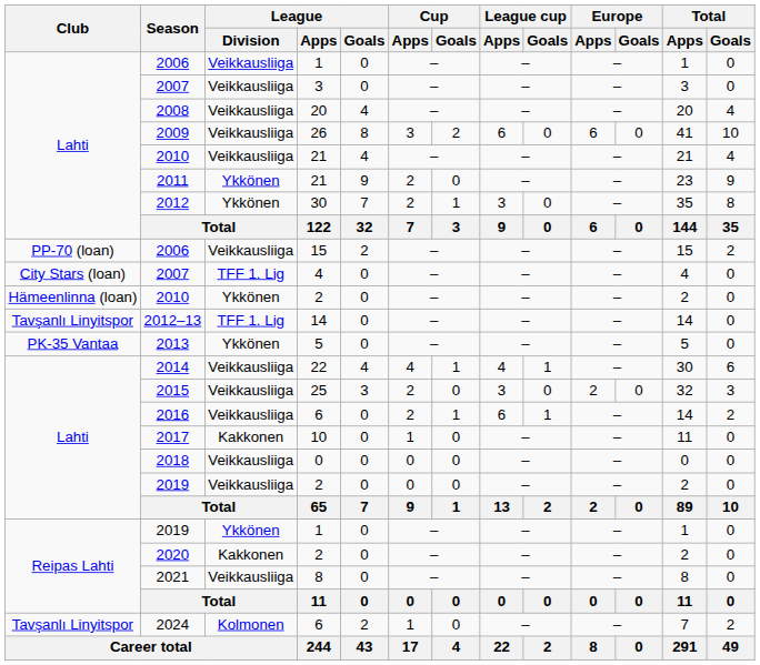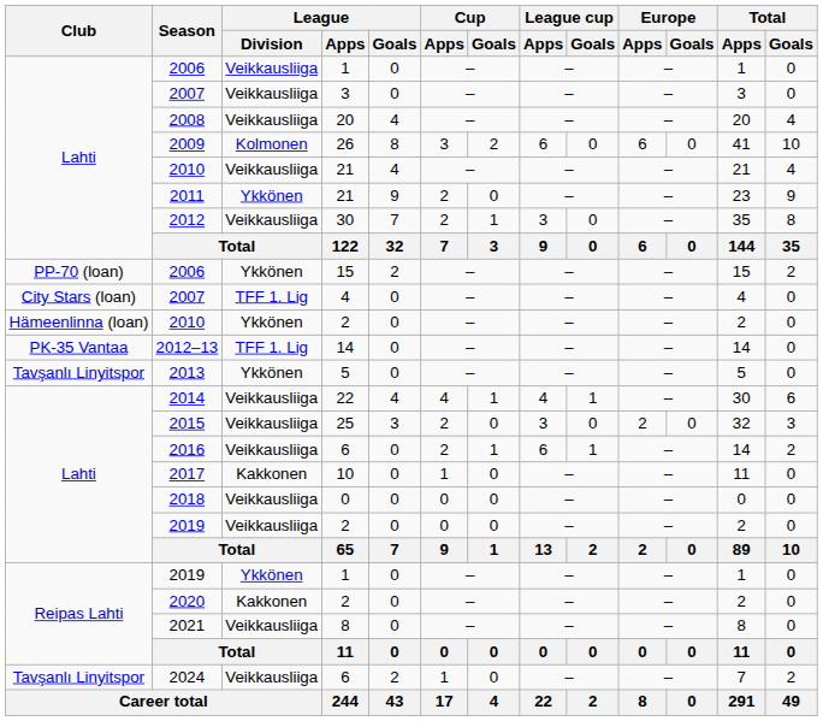 <table class="wikitable" style="text-align:center">
 <tr>
 <th rowspan="2">Club</th>
 <th rowspan="2">Season</th>
 <th colspan="3">League</th>
 <th colspan="2">Cup</th>
 <th colspan="2">League cup</th>
 <th colspan="2">Europe</th>
 <th colspan="2">Total</th>
 </tr>
 <tr>
 <th>Division</th>
 <th>Apps</th>
 <th>Goals</th>
 <th>Apps</th>
 <th>Goals</th>
 <th>Apps</th>
 <th>Goals</th>
 <th>Apps</th>
 <th>Goals</th>
 <th>Apps</th>
 <th>Goals</th>
 </tr>
 <tr>
 <td rowspan=8><a href='#'>Lahti</a></td>
 <td><a href='#'>2006</a></td>
 <td><a href='#'>Veikkausliiga</a></td>
 <td>1</td>
 <td>0</td>
 <td colspan=2>–</td>
 <td colspan=2>–</td>
 <td colspan=2>–</td>
 <td>1</td>
 <td>0</td>
 </tr>
 <tr>
 <td><a href='#'>2007</a></td>
 <td>Veikkausliiga</td>
 <td>3</td>
 <td>0</td>
 <td colspan=2>–</td>
 <td colspan=2>–</td>
 <td colspan=2>–</td>
 <td>3</td>
 <td>0</td>
 </tr>
 <tr>
 <td><a href='#'>2008</a></td>
 <td>Veikkausliiga</td>
 <td>20</td>
 <td>4</td>
 <td colspan=2>–</td>
 <td colspan=2>–</td>
 <td colspan=2>–</td>
 <td>20</td>
 <td>4</td>
 </tr>
 <tr>
 <td><a href='#'>2009</a></td>
-<td>Veikkausliiga</td>
+<td><a href='#'>Kolmonen</a></td>
 <td>26</td>
 <td>8</td>
 <td>3</td>
 <td>2</td>
 <td>6</td>
 <td>0</td>
 <td>6</td>
 <td>0</td>
 <td>41</td>
 <td>10</td>
 </tr>
 <tr>
 <td><a href='#'>2010</a></td>
 <td>Veikkausliiga</td>
 <td>21</td>
 <td>4</td>
 <td colspan=2>–</td>
 <td colspan=2>–</td>
 <td colspan=2>–</td>
 <td>21</td>
 <td>4</td>
 </tr>
 <tr>
 <td><a href='#'>2011</a></td>
 <td><a href='#'>Ykkönen</a></td>
 <td>21</td>
 <td>9</td>
 <td>2</td>
 <td>0</td>
 <td colspan=2>–</td>
 <td colspan=2>–</td>
 <td>23</td>
 <td>9</td>
 </tr>
 <tr>
 <td><a href='#'>2012</a></td>
-<td>Ykkönen</td>
+<td>Veikkausliiga</td>
 <td>30</td>
 <td>7</td>
 <td>2</td>
 <td>1</td>
 <td>3</td>
 <td>0</td>
 <td colspan=2>–</td>
 <td>35</td>
 <td>8</td>
 </tr>
 <tr>
 <th colspan=2>Total</th>
 <th>122</th>
 <th>32</th>
 <th>7</th>
 <th>3</th>
 <th>9</th>
 <th>0</th>
 <th>6</th>
 <th>0</th>
 <th>144</th>
 <th>35</th>
 </tr>
 <tr>
 <td><a href='#'>PP-70</a> (loan)</td>
 <td><a href='#'>2006</a></td>
-<td>Veikkausliiga</td>
+<td>Ykkönen</td>
 <td>15</td>
 <td>2</td>
 <td colspan=2>–</td>
 <td colspan=2>–</td>
 <td colspan=2>–</td>
 <td>15</td>
 <td>2</td>
 </tr>
 <tr>
 <td><a href='#'>City Stars</a> (loan)</td>
 <td><a href='#'>2007</a></td>
 <td><a href='#'>TFF 1. Lig</a></td>
 <td>4</td>
 <td>0</td>
 <td colspan=2>–</td>
 <td colspan=2>–</td>
 <td colspan=2>–</td>
 <td>4</td>
 <td>0</td>
 </tr>
 <tr>
 <td><a href='#'>Hämeenlinna</a> (loan)</td>
 <td><a href='#'>2010</a></td>
 <td>Ykkönen</td>
 <td>2</td>
 <td>0</td>
 <td colspan=2>–</td>
 <td colspan=2>–</td>
 <td colspan=2>–</td>
 <td>2</td>
 <td>0</td>
 </tr>
 <tr>
-<td><a href='#'>Tavşanlı Linyitspor</a></td>
+<td><a href='#'>PK-35 Vantaa</a></td>
 <td><a href='#'>2012–13</a></td>
 <td><a href='#'>TFF 1. Lig</a></td>
 <td>14</td>
 <td>0</td>
 <td colspan=2>–</td>
 <td colspan=2>–</td>
 <td colspan=2>–</td>
 <td>14</td>
 <td>0</td>
 </tr>
 <tr>
-<td><a href='#'>PK-35 Vantaa</a></td>
+<td><a href='#'>Tavşanlı Linyitspor</a></td>
 <td><a href='#'>2013</a></td>
 <td>Ykkönen</td>
 <td>5</td>
 <td>0</td>
 <td colspan=2>–</td>
 <td colspan=2>–</td>
 <td colspan=2>–</td>
 <td>5</td>
 <td>0</td>
 </tr>
 <tr>
 <td rowspan=7><a href='#'>Lahti</a></td>
 <td><a href='#'>2014</a></td>
 <td>Veikkausliiga</td>
 <td>22</td>
 <td>4</td>
 <td>4</td>
 <td>1</td>
 <td>4</td>
 <td>1</td>
 <td colspan=2>–</td>
 <td>30</td>
 <td>6</td>
 </tr>
 <tr>
 <td><a href='#'>2015</a></td>
 <td>Veikkausliiga</td>
 <td>25</td>
 <td>3</td>
 <td>2</td>
 <td>0</td>
 <td>3</td>
 <td>0</td>
 <td>2</td>
 <td>0</td>
 <td>32</td>
 <td>3</td>
 </tr>
 <tr>
 <td><a href='#'>2016</a></td>
 <td>Veikkausliiga</td>
 <td>6</td>
 <td>0</td>
 <td>2</td>
 <td>1</td>
 <td>6</td>
 <td>1</td>
 <td colspan=2>–</td>
 <td>14</td>
 <td>2</td>
 </tr>
 <tr>
 <td><a href='#'>2017</a></td>
 <td>Kakkonen</td>
 <td>10</td>
 <td>0</td>
 <td>1</td>
 <td>0</td>
 <td colspan=2>–</td>
 <td colspan=2>–</td>
 <td>11</td>
 <td>0</td>
 </tr>
 <tr>
 <td><a href='#'>2018</a></td>
 <td>Veikkausliiga</td>
 <td>0</td>
 <td>0</td>
 <td>0</td>
 <td>0</td>
 <td colspan=2>–</td>
 <td colspan=2>–</td>
 <td>0</td>
 <td>0</td>
 </tr>
 <tr>
 <td><a href='#'>2019</a></td>
 <td>Veikkausliiga</td>
 <td>2</td>
 <td>0</td>
 <td>0</td>
 <td>0</td>
 <td colspan=2>–</td>
 <td colspan=2>–</td>
 <td>2</td>
 <td>0</td>
 </tr>
 <tr>
 <th colspan=2>Total</th>
 <th>65</th>
 <th>7</th>
 <th>9</th>
 <th>1</th>
 <th>13</th>
 <th>2</th>
 <th>2</th>
 <th>0</th>
 <th>89</th>
 <th>10</th>
 </tr>
 <tr>
 <td rowspan=4><a href='#'>Reipas Lahti</a></td>
 <td>2019</td>
 <td><a href='#'>Ykkönen</a></td>
 <td>1</td>
 <td>0</td>
 <td colspan=2>–</td>
 <td colspan=2>–</td>
 <td colspan=2>–</td>
 <td>1</td>
 <td>0</td>
 </tr>
 <tr>
 <td><a href='#'>2020</a></td>
 <td>Kakkonen</td>
 <td>2</td>
 <td>0</td>
 <td colspan=2>–</td>
 <td colspan=2>–</td>
 <td colspan=2>–</td>
 <td>2</td>
 <td>0</td>
 </tr>
 <tr>
 <td>2021</td>
 <td>Veikkausliiga</td>
 <td>8</td>
 <td>0</td>
 <td colspan=2>–</td>
 <td colspan=2>–</td>
 <td colspan=2>–</td>
 <td>8</td>
 <td>0</td>
 </tr>
 <tr>
 <th colspan=2>Total</th>
 <th>11</th>
 <th>0</th>
 <th>0</th>
 <th>0</th>
 <th>0</th>
 <th>0</th>
 <th>0</th>
 <th>0</th>
 <th>11</th>
 <th>0</th>
 </tr>
 <tr>
 <td><a href='#'>Tavşanlı Linyitspor</a></td>
 <td>2024</td>
-<td><a href='#'>Kolmonen</a></td>
+<td>Veikkausliiga</td>
 <td>6</td>
 <td>2</td>
 <td>1</td>
 <td>0</td>
 <td colspan=2>–</td>
 <td colspan=2>–</td>
 <td>7</td>
 <td>2</td>
 </tr>
 <tr>
 <th colspan="3">Career total</th>
 <th>244</th>
 <th>43</th>
 <th>17</th>
 <th>4</th>
 <th>22</th>
 <th>2</th>
 <th>8</th>
 <th>0</th>
 <th>291</th>
 <th>49</th>
 </tr>
 </table>
